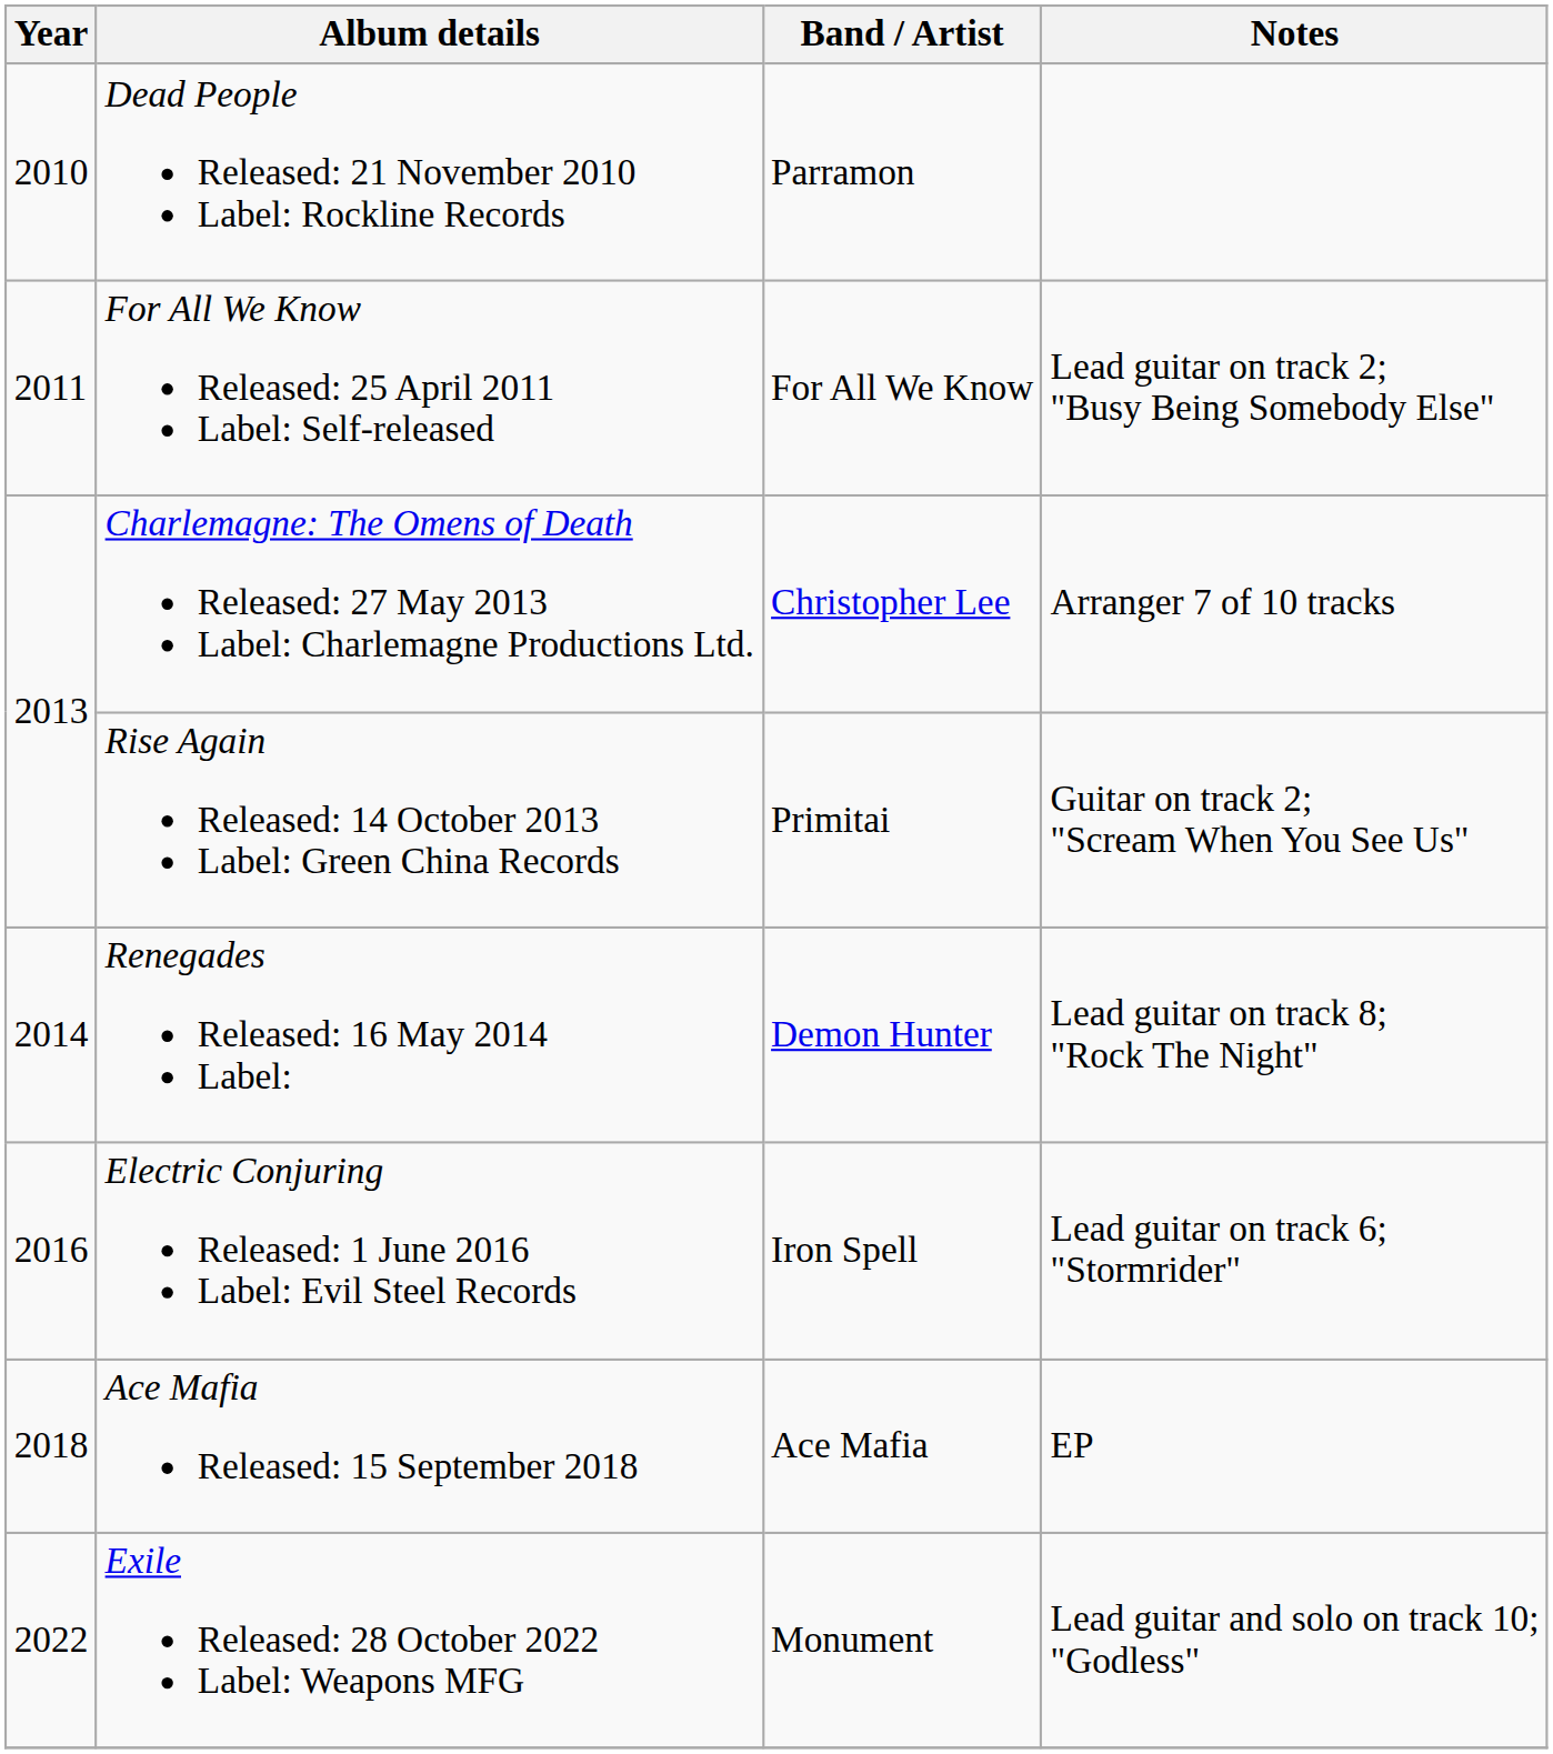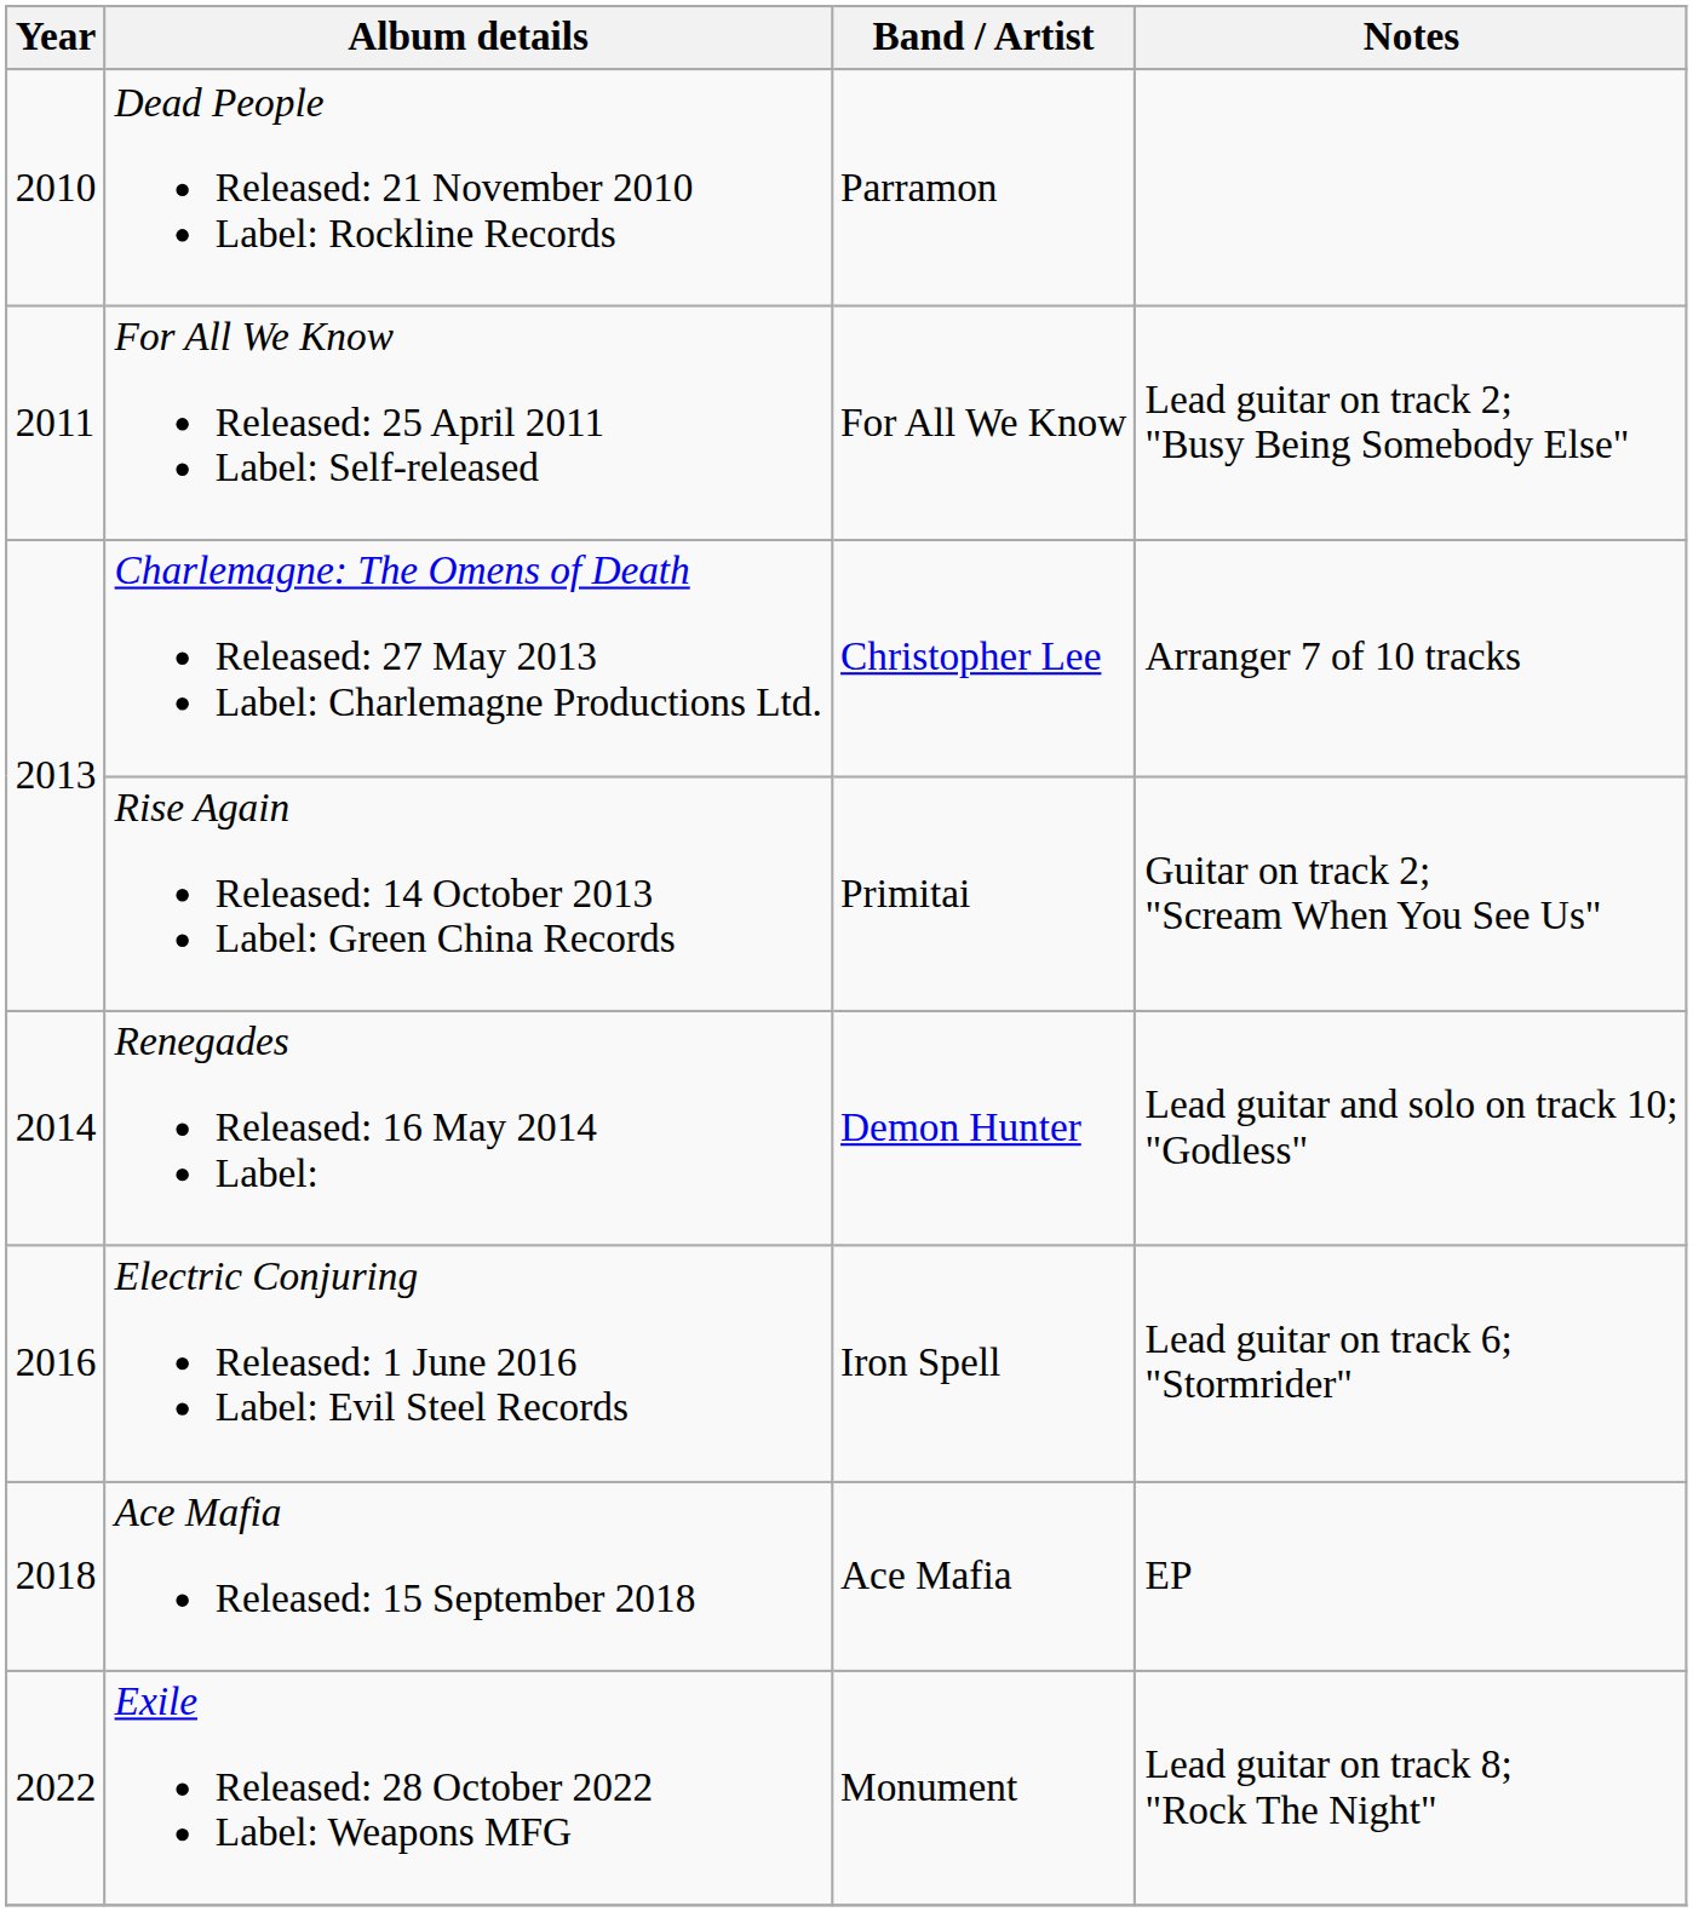 <table class="wikitable">
 <tr>
 <th>Year</th>
 <th>Album details</th>
 <th>Band / Artist</th>
 <th>Notes</th>
 </tr>
 <tr>
 <td>2010</td>
 <td><em>Dead People</em><br><ul><li>Released: 21 November 2010</li><li>Label: Rockline Records</li></ul></td>
 <td>Parramon</td>
 <td></td>
 </tr>
 <tr>
 <td>2011</td>
 <td><em>For All We Know</em><br><ul><li>Released: 25 April 2011</li><li>Label: Self-released</li></ul></td>
 <td>For All We Know</td>
 <td>Lead guitar on track 2;<br>"Busy Being Somebody Else"</td>
 </tr>
 <tr>
 <td rowspan=2>2013</td>
 <td><em><a href='#'>Charlemagne: The Omens of Death</a></em><br><ul><li>Released: 27 May 2013</li><li>Label: Charlemagne Productions Ltd.</li></ul></td>
 <td><a href='#'>Christopher Lee</a></td>
 <td>Arranger 7 of 10 tracks</td>
 </tr>
 <tr>
 <td><em>Rise Again</em><br><ul><li>Released: 14 October 2013</li><li>Label: Green China Records</li></ul></td>
 <td>Primitai</td>
 <td>Guitar on track 2;<br>"Scream When You See Us"</td>
 </tr>
 <tr>
 <td>2014</td>
 <td><em>Renegades</em><br><ul><li>Released: 16 May 2014</li><li>Label:</li></ul></td>
 <td><a href='#'>Demon Hunter</a></td>
-<td>Lead guitar on track 8;<br>"Rock The Night"</td>
+<td>Lead guitar and solo on track 10;<br>"Godless"</td>
 </tr>
 <tr>
 <td>2016</td>
 <td><em>Electric Conjuring</em><br><ul><li>Released: 1 June 2016</li><li>Label: Evil Steel Records</li></ul></td>
 <td>Iron Spell</td>
 <td>Lead guitar on track 6;<br>"Stormrider"</td>
 </tr>
 <tr>
 <td>2018</td>
 <td><em>Ace Mafia</em><br><ul><li>Released: 15 September 2018</li></ul></td>
 <td>Ace Mafia</td>
 <td>EP</td>
 </tr>
 <tr>
 <td>2022</td>
 <td><em><a href='#'>Exile</a></em><br><ul><li>Released: 28 October 2022</li><li>Label: Weapons MFG</li></ul></td>
 <td>Monument</td>
-<td>Lead guitar and solo on track 10;<br>"Godless"</td>
+<td>Lead guitar on track 8;<br>"Rock The Night"</td>
 </tr>
 <tr>
 </tr>
 </table>
